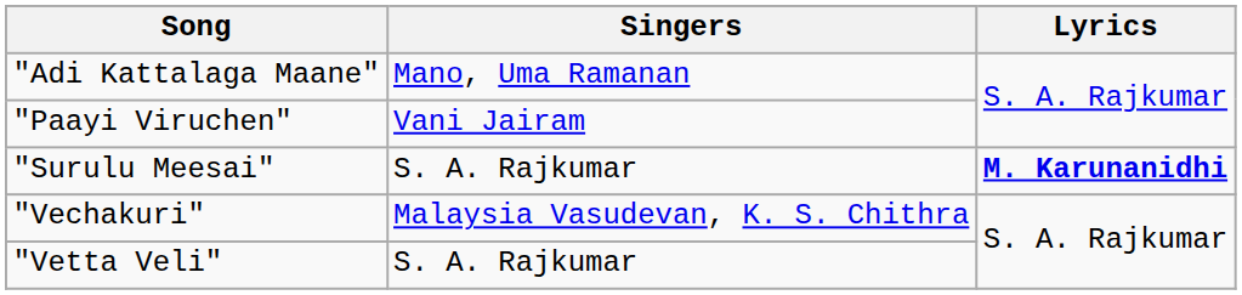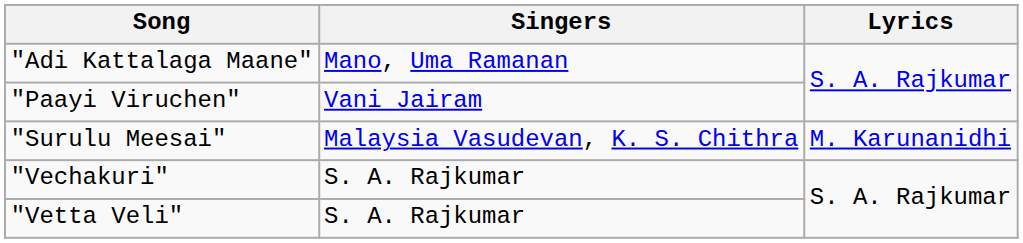 <table class="wikitable" style="font-size:95%;">
 <tr>
 <th>Song</th>
 <th>Singers</th>
 <th>Lyrics</th>
 </tr>
 <tr>
 <td>"Adi Kattalaga Maane"</td>
 <td><a href='#'>Mano</a>, <a href='#'>Uma Ramanan</a></td>
 <td rowspan=2><a href='#'>S. A. Rajkumar</a></td>
 </tr>
 <tr>
 <td>"Paayi Viruchen"</td>
 <td><a href='#'>Vani Jairam</a></td>
 </tr>
 <tr>
 <td>"Surulu Meesai"</td>
-<td>S. A. Rajkumar</td>
-<td><strong><a href='#'>M. Karunanidhi</a></strong></td>
+<td><a href='#'>Malaysia Vasudevan</a>, <a href='#'>K. S. Chithra</a></td>
+<td><a href='#'>M. Karunanidhi</a></td>
 </tr>
 <tr>
 <td>"Vechakuri"</td>
-<td><a href='#'>Malaysia Vasudevan</a>, <a href='#'>K. S. Chithra</a></td>
+<td>S. A. Rajkumar</td>
 <td rowspan=2>S. A. Rajkumar</td>
 </tr>
 <tr>
 <td>"Vetta Veli"</td>
 <td>S. A. Rajkumar</td>
 </tr>
 </table>
